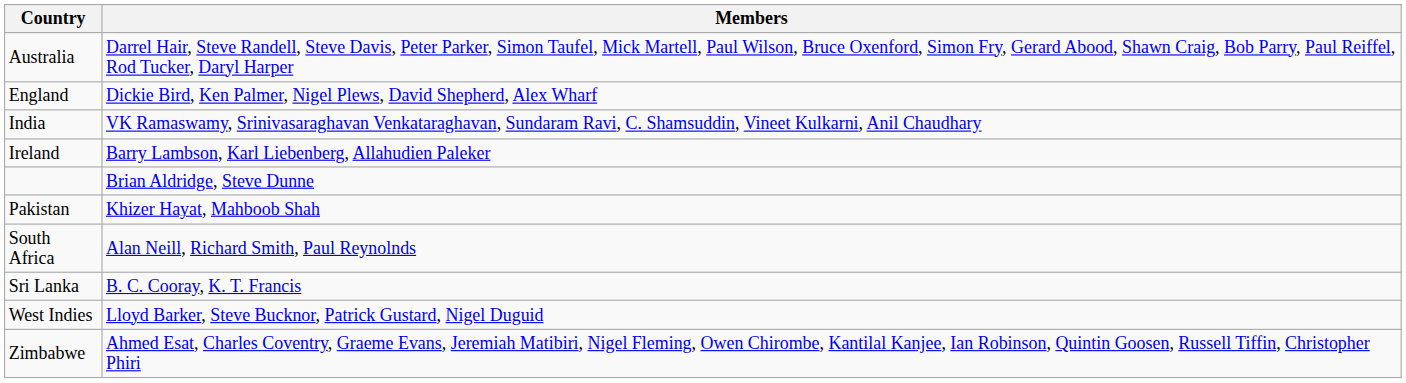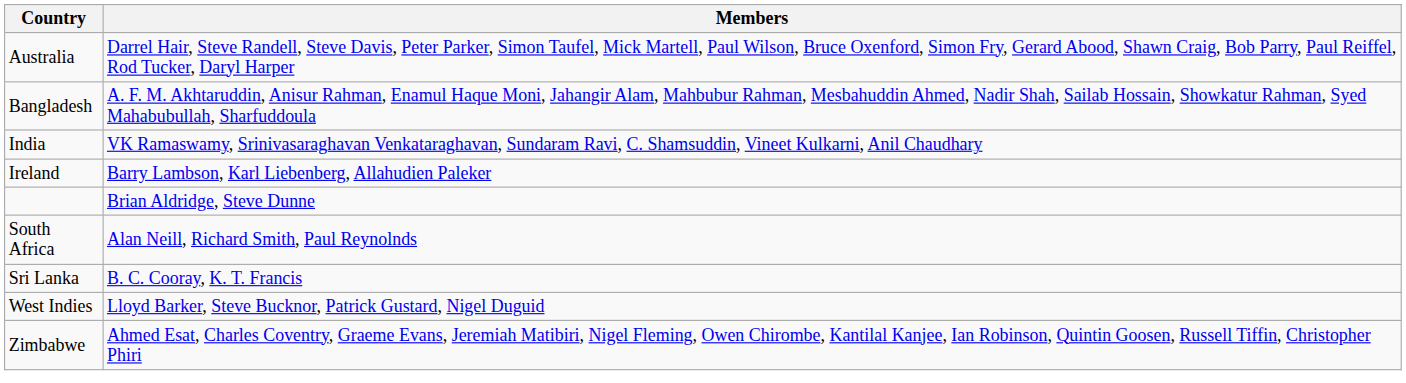 <table class="wikitable">
 <tr>
 <th>Country</th>
 <th>Members</th>
 </tr>
 <tr>
 <td> Australia</td>
 <td><a href='#'>Darrel Hair</a>, <a href='#'>Steve Randell</a>, <a href='#'>Steve Davis</a>, <a href='#'>Peter Parker</a>, <a href='#'>Simon Taufel</a>, <a href='#'>Mick Martell</a>, <a href='#'>Paul Wilson</a>, <a href='#'>Bruce Oxenford</a>, <a href='#'>Simon Fry</a>, <a href='#'>Gerard Abood</a>, <a href='#'>Shawn Craig</a>, <a href='#'>Bob Parry</a>, <a href='#'>Paul Reiffel</a>, <a href='#'>Rod Tucker</a>, <a href='#'>Daryl Harper</a></td>
 </tr>
 <tr>
-<td> England</td>
-<td><a href='#'>Dickie Bird</a>, <a href='#'>Ken Palmer</a>, <a href='#'>Nigel Plews</a>, <a href='#'>David Shepherd</a>, <a href='#'>Alex Wharf</a></td>
+<td> Bangladesh</td>
+<td><a href='#'>A. F. M. Akhtaruddin</a>, <a href='#'>Anisur Rahman</a>, <a href='#'>Enamul Haque Moni</a>, <a href='#'>Jahangir Alam</a>, <a href='#'>Mahbubur Rahman</a>, <a href='#'>Mesbahuddin Ahmed</a>, <a href='#'>Nadir Shah</a>, <a href='#'>Sailab Hossain</a>, <a href='#'>Showkatur Rahman</a>, <a href='#'>Syed Mahabubullah</a>, <a href='#'>Sharfuddoula</a></td>
 </tr>
 <tr>
 <td> India</td>
 <td><a href='#'>VK Ramaswamy</a>, <a href='#'>Srinivasaraghavan Venkataraghavan</a>, <a href='#'>Sundaram Ravi</a>, <a href='#'>C. Shamsuddin</a>, <a href='#'>Vineet Kulkarni</a>, <a href='#'>Anil Chaudhary</a></td>
 </tr>
 <tr>
 <td> Ireland</td>
 <td><a href='#'>Barry Lambson</a>, <a href='#'>Karl Liebenberg</a>, <a href='#'>Allahudien Paleker</a></td>
 </tr>
 <tr>
 <td></td>
 <td><a href='#'>Brian Aldridge</a>, <a href='#'>Steve Dunne</a></td>
-</tr>
-<tr>
-<td> Pakistan</td>
-<td><a href='#'>Khizer Hayat</a>, <a href='#'>Mahboob Shah</a></td>
 </tr>
 <tr>
 <td> South Africa</td>
 <td><a href='#'>Alan Neill</a>, <a href='#'>Richard Smith</a>, <a href='#'>Paul Reynolnds</a></td>
 </tr>
 <tr>
 <td> Sri Lanka</td>
 <td><a href='#'>B. C. Cooray</a>, <a href='#'>K. T. Francis</a></td>
 </tr>
 <tr>
 <td> West Indies</td>
 <td><a href='#'>Lloyd Barker</a>, <a href='#'>Steve Bucknor</a>, <a href='#'>Patrick Gustard</a>, <a href='#'>Nigel Duguid</a></td>
 </tr>
 <tr>
 <td> Zimbabwe</td>
 <td><a href='#'>Ahmed Esat</a>, <a href='#'>Charles Coventry</a>, <a href='#'>Graeme Evans</a>, <a href='#'>Jeremiah Matibiri</a>, <a href='#'>Nigel Fleming</a>, <a href='#'>Owen Chirombe</a>, <a href='#'>Kantilal Kanjee</a>, <a href='#'>Ian Robinson</a>, <a href='#'>Quintin Goosen</a>, <a href='#'>Russell Tiffin</a>, <a href='#'>Christopher Phiri</a></td>
 </tr>
 </table>
